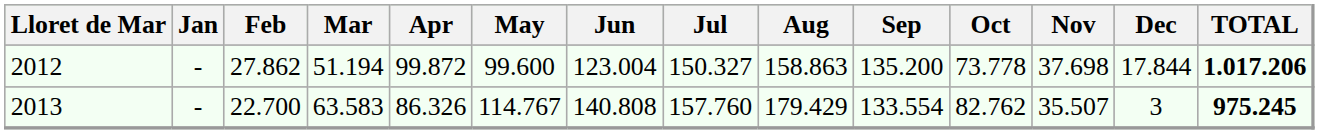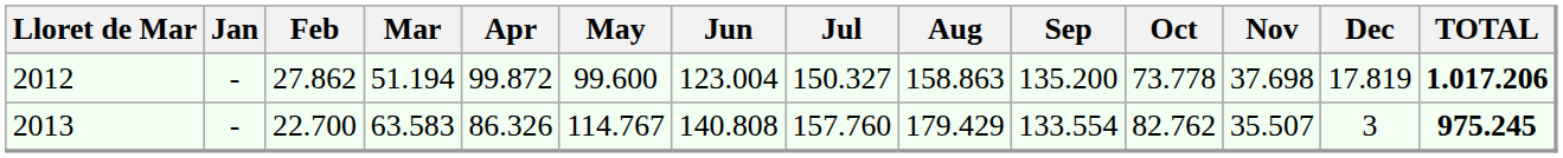 <table class="wikitable" align="center" rules="all" cellspacing="0" cellpadding="4" style="border: 1px solid #999; border-right: 2px solid #999; border-bottom:2px solid #999; background: #f3fff3">
 <tr style="background: #ddffdd">
 <th>Lloret de Mar</th>
 <th>Jan</th>
 <th>Feb</th>
 <th>Mar</th>
 <th>Apr</th>
 <th>May</th>
 <th>Jun</th>
 <th>Jul</th>
 <th>Aug</th>
 <th>Sep</th>
 <th>Oct</th>
 <th>Nov</th>
 <th>Dec</th>
 <th>TOTAL</th>
 </tr>
 <tr>
 <td align=left>2012</td>
 <td align=center>-</td>
 <td align=center>27.862</td>
 <td align=center>51.194</td>
 <td align=center>99.872</td>
 <td align=center>99.600</td>
 <td align=center>123.004</td>
 <td align=center>150.327</td>
 <td align=center>158.863</td>
 <td align=center>135.200</td>
 <td align=center>73.778</td>
 <td align=center>37.698</td>
-<td align=center>17.844</td>
+<td align=center>17.819</td>
 <td align=center><strong>1.017.206</strong></td>
 </tr>
 <tr>
 <td align=left>2013</td>
 <td align=center>-</td>
 <td align=center>22.700</td>
 <td align=center>63.583</td>
 <td align=center>86.326</td>
 <td align=center>114.767</td>
 <td align=center>140.808</td>
 <td align=center>157.760</td>
 <td align=center>179.429</td>
 <td align=center>133.554</td>
 <td align=center>82.762</td>
 <td align=center>35.507</td>
 <td align=center>3</td>
 <td align=center><strong>975.245</strong></td>
 </tr>
 <tr>
 </tr>
 </table>
